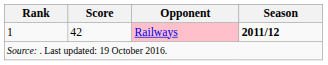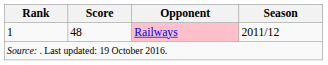 <table class="wikitable" width=70%>
 <tr bgcolor=#87cef>
 <th>Rank</th>
 <th>Score</th>
 <th>Opponent</th>
 <th>Season</th>
 </tr>
 <tr>
 <td>1</td>
-<td>42</td>
+<td>48</td>
 <td style="background: pink;"><a href='#'>Railways</a></td>
-<td><strong>2011/12</strong></td>
+<td>2011/12</td>
 </tr>
 <tr>
 <td colspan=4><small><em>Source: </em>. Last updated: 19 October 2016.</small></td>
 </tr>
 </table>
